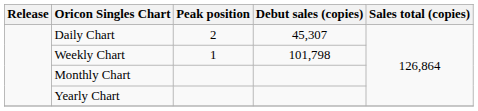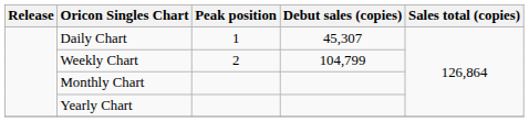 <table class="wikitable">
 <tr>
 <th>Release</th>
 <th>Oricon Singles Chart</th>
 <th>Peak position</th>
 <th>Debut sales (copies)</th>
 <th>Sales total (copies)</th>
 </tr>
 <tr>
 <td rowspan="4"></td>
 <td>Daily Chart</td>
-<td align="center">2</td>
+<td align="center">1</td>
 <td align="center">45,307</td>
 <td align="center" rowspan="4">126,864</td>
 </tr>
 <tr>
 <td>Weekly Chart</td>
-<td align="center">1</td>
-<td align="center">101,798</td>
+<td align="center">2</td>
+<td align="center">104,799</td>
 </tr>
 <tr>
 <td>Monthly Chart</td>
 <td align="center"></td>
 <td align="center"></td>
 </tr>
 <tr>
 <td>Yearly Chart</td>
 <td align="center"></td>
 <td align="center"></td>
 </tr>
 <tr>
 </tr>
 </table>
